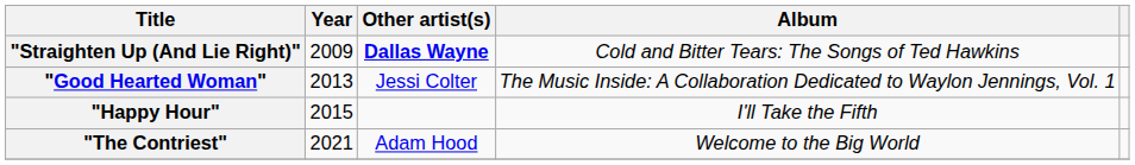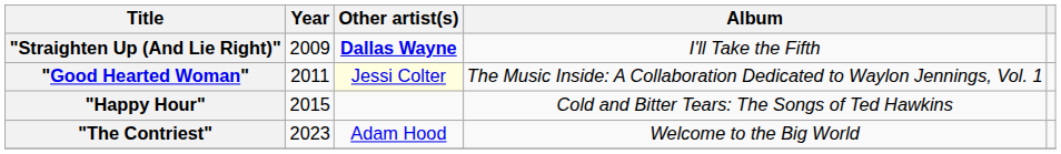 <table class="wikitable plainrowheaders" style="text-align:center;">
 <tr>
 <th scope="col" style="width:15em;">Title</th>
 <th scope="col">Year</th>
 <th scope="col">Other artist(s)</th>
 <th scope="col">Album</th>
 <th scope="col"></th>
 </tr>
 <tr>
 <th scope="row">"Straighten Up (And Lie Right)"</th>
 <td>2009</td>
 <td><strong><a href='#'>Dallas Wayne</a></strong></td>
-<td><em>Cold and Bitter Tears: The Songs of Ted Hawkins</em></td>
+<td><em>I'll Take the Fifth</em></td>
 <td></td>
 </tr>
 <tr>
 <th scope="row">"<a href='#'>Good Hearted Woman</a>"</th>
-<td>2013</td>
-<td><a href='#'>Jessi Colter</a></td>
+<td>2011</td>
+<td style="background: lightyellow;"><a href='#'>Jessi Colter</a></td>
 <td><em>The Music Inside: A Collaboration Dedicated to Waylon Jennings, Vol. 1</em></td>
 <td></td>
 </tr>
 <tr>
 <th scope="row">"Happy Hour"</th>
 <td>2015</td>
 <td></td>
-<td><em>I'll Take the Fifth</em></td>
+<td><em>Cold and Bitter Tears: The Songs of Ted Hawkins</em></td>
 <td></td>
 </tr>
 <tr>
 <th scope="row">"The Contriest"</th>
-<td>2021</td>
+<td>2023</td>
 <td><a href='#'>Adam Hood</a></td>
 <td><em>Welcome to the Big World</em></td>
 <td></td>
 </tr>
 <tr>
 </tr>
 </table>
